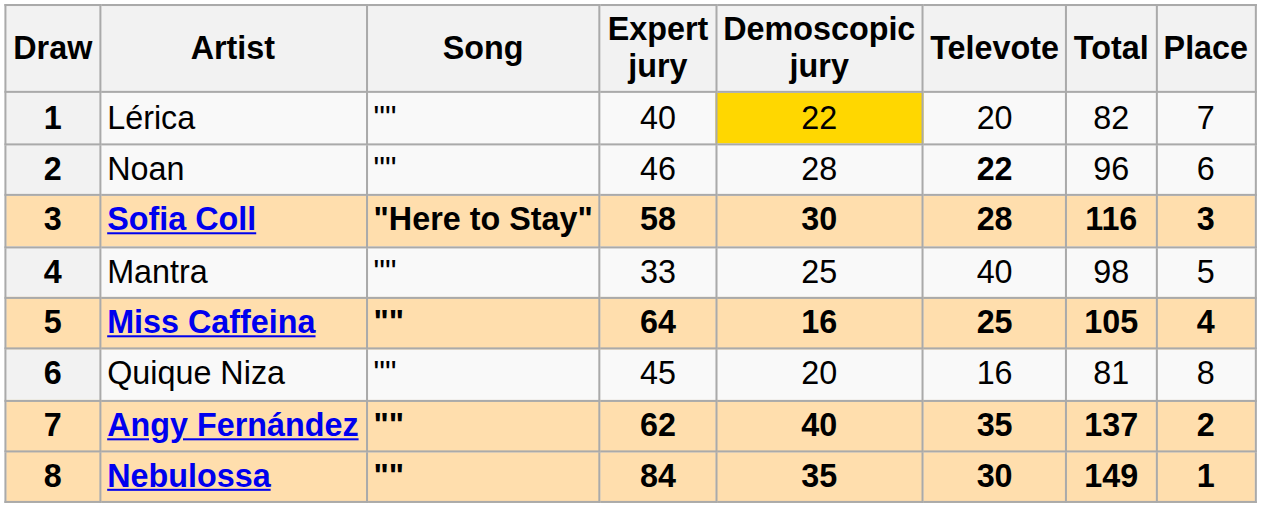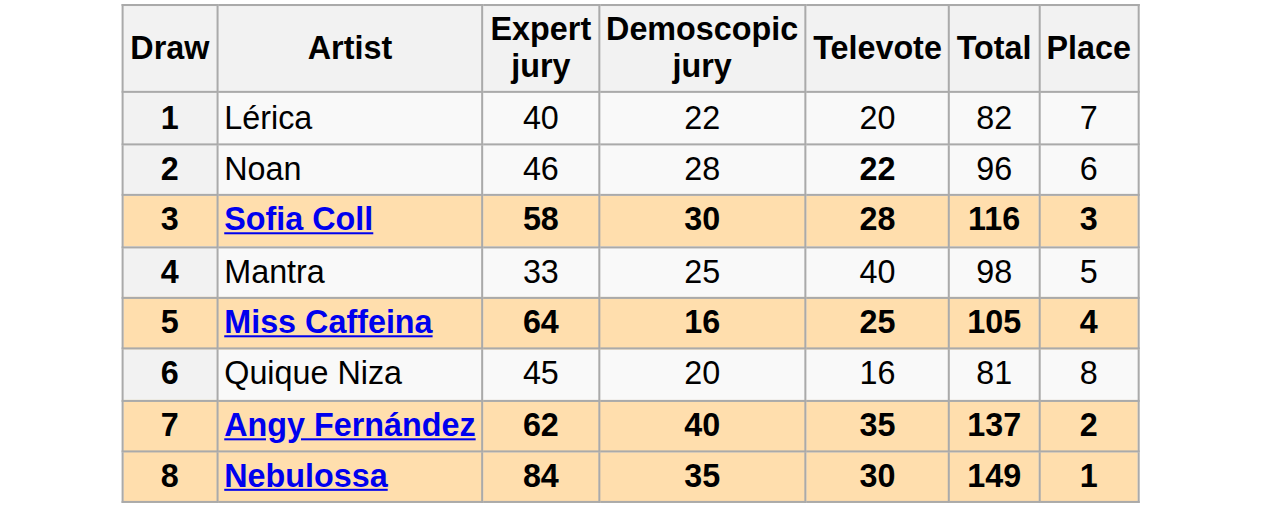 <table class="sortable wikitable plainrowheaders" style="margin: 1em auto 1em auto; text-align:center;">
 <tr>
 <th>Draw</th>
 <th>Artist</th>
-<th>Song</th>
 <th>Expert<br>jury</th>
 <th>Demoscopic<br>jury</th>
 <th>Televote</th>
 <th>Total</th>
 <th>Place</th>
 </tr>
 <tr>
 <th scope="row" style="text-align:center;">1</th>
 <td align="left">Lérica</td>
-<td align="left">""</td>
 <td>40</td>
-<td style="background: gold;">22</td>
+<td>22</td>
 <td>20</td>
 <td>82</td>
 <td>7</td>
 </tr>
 <tr>
 <th scope="row" style="text-align:center;">2</th>
 <td align="left">Noan</td>
-<td align="left">""</td>
 <td>46</td>
 <td>28</td>
 <td><strong>22</strong></td>
 <td>96</td>
 <td>6</td>
 </tr>
 <tr style="font-weight:bold; background:navajowhite;">
 <th scope="row" style="text-align:center; font-weight:bold; background:navajowhite;">3</th>
 <td align="left"><a href='#'>Sofia Coll</a></td>
-<td align="left">"Here to Stay"</td>
 <td>58</td>
 <td>30</td>
 <td>28</td>
 <td>116</td>
 <td>3</td>
 </tr>
 <tr>
 <th scope="row" style="text-align:center;">4</th>
 <td align="left">Mantra</td>
-<td align="left">""</td>
 <td>33</td>
 <td>25</td>
 <td>40</td>
 <td>98</td>
 <td>5</td>
 </tr>
 <tr style="font-weight:bold; background:navajowhite;">
 <th scope="row" style="text-align:center; font-weight:bold; background:navajowhite;">5</th>
 <td align="left"><a href='#'>Miss Caffeina</a></td>
-<td align="left">""</td>
 <td>64</td>
 <td>16</td>
 <td>25</td>
 <td>105</td>
 <td>4</td>
 </tr>
 <tr>
 <th scope="row" style="text-align:center;">6</th>
 <td align="left">Quique Niza</td>
-<td align="left">""</td>
 <td>45</td>
 <td>20</td>
 <td>16</td>
 <td>81</td>
 <td>8</td>
 </tr>
 <tr style="font-weight:bold; background:navajowhite;">
 <th scope="row" style="text-align:center; font-weight:bold; background:navajowhite;">7</th>
 <td align="left"><a href='#'>Angy Fernández</a></td>
-<td align="left">""</td>
 <td>62</td>
 <td>40</td>
 <td>35</td>
 <td>137</td>
 <td>2</td>
 </tr>
 <tr style="font-weight:bold; background:navajowhite;">
 <th scope="row" style="text-align:center; font-weight:bold; background:navajowhite;">8</th>
 <td align="left"><a href='#'>Nebulossa</a></td>
-<td align="left">""</td>
 <td>84</td>
 <td>35</td>
 <td>30</td>
 <td>149</td>
 <td>1</td>
 </tr>
 </table>
